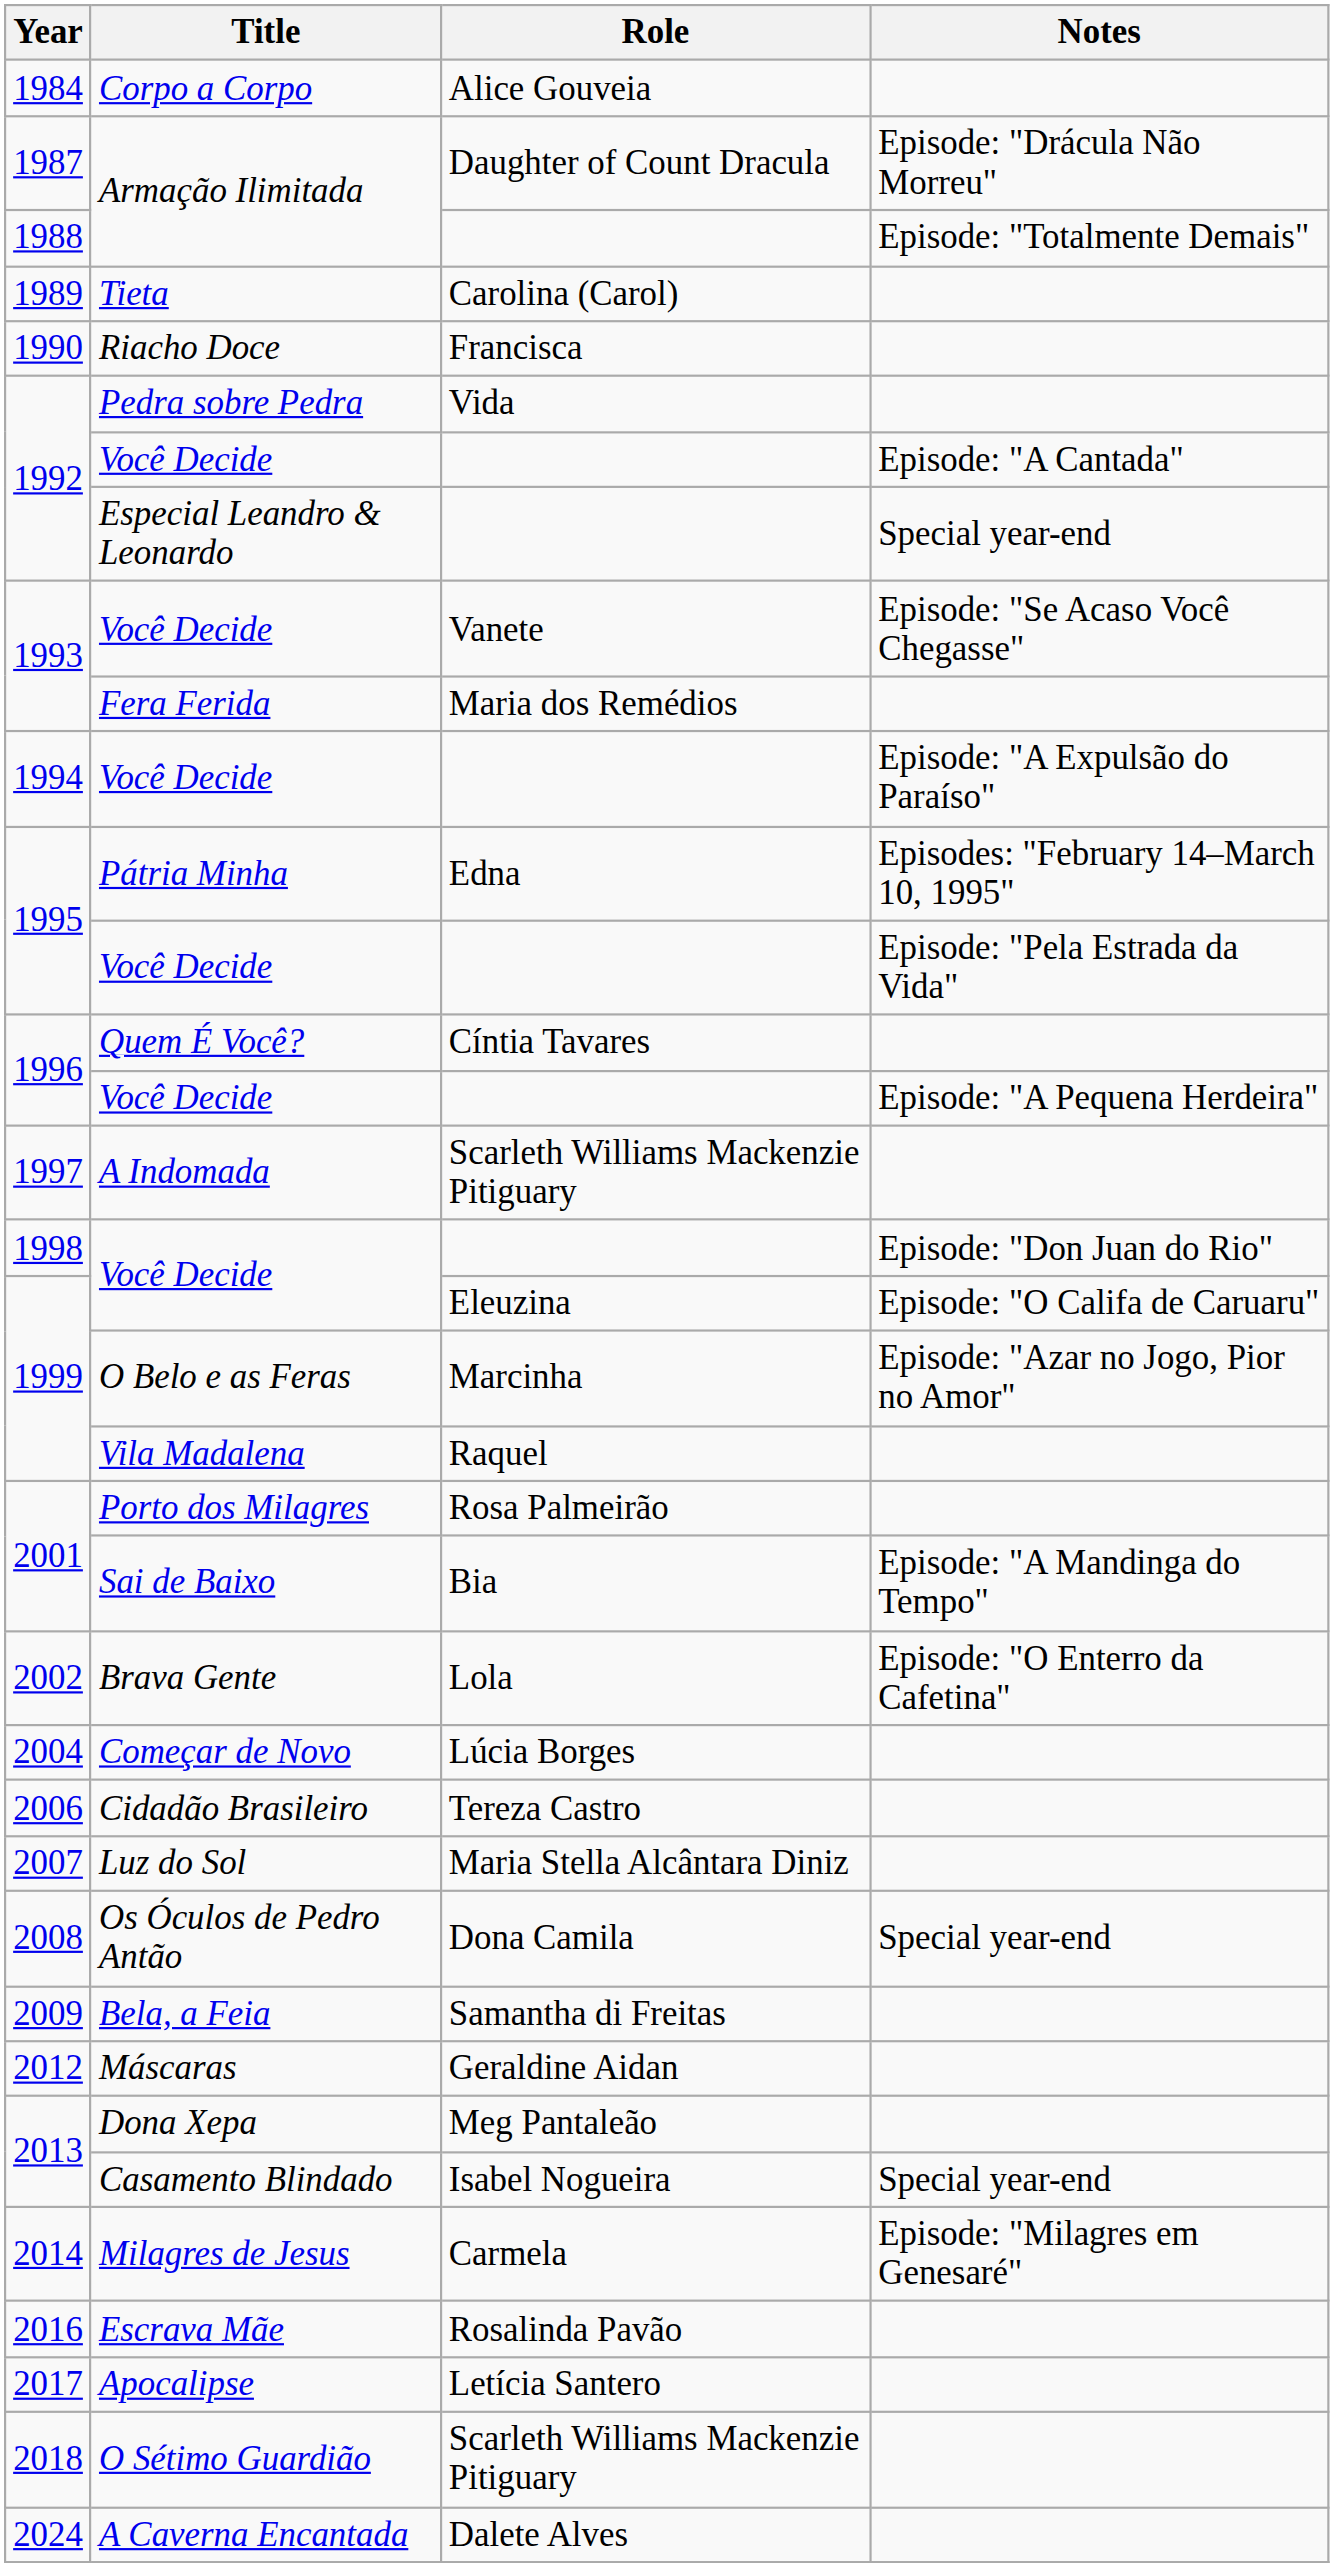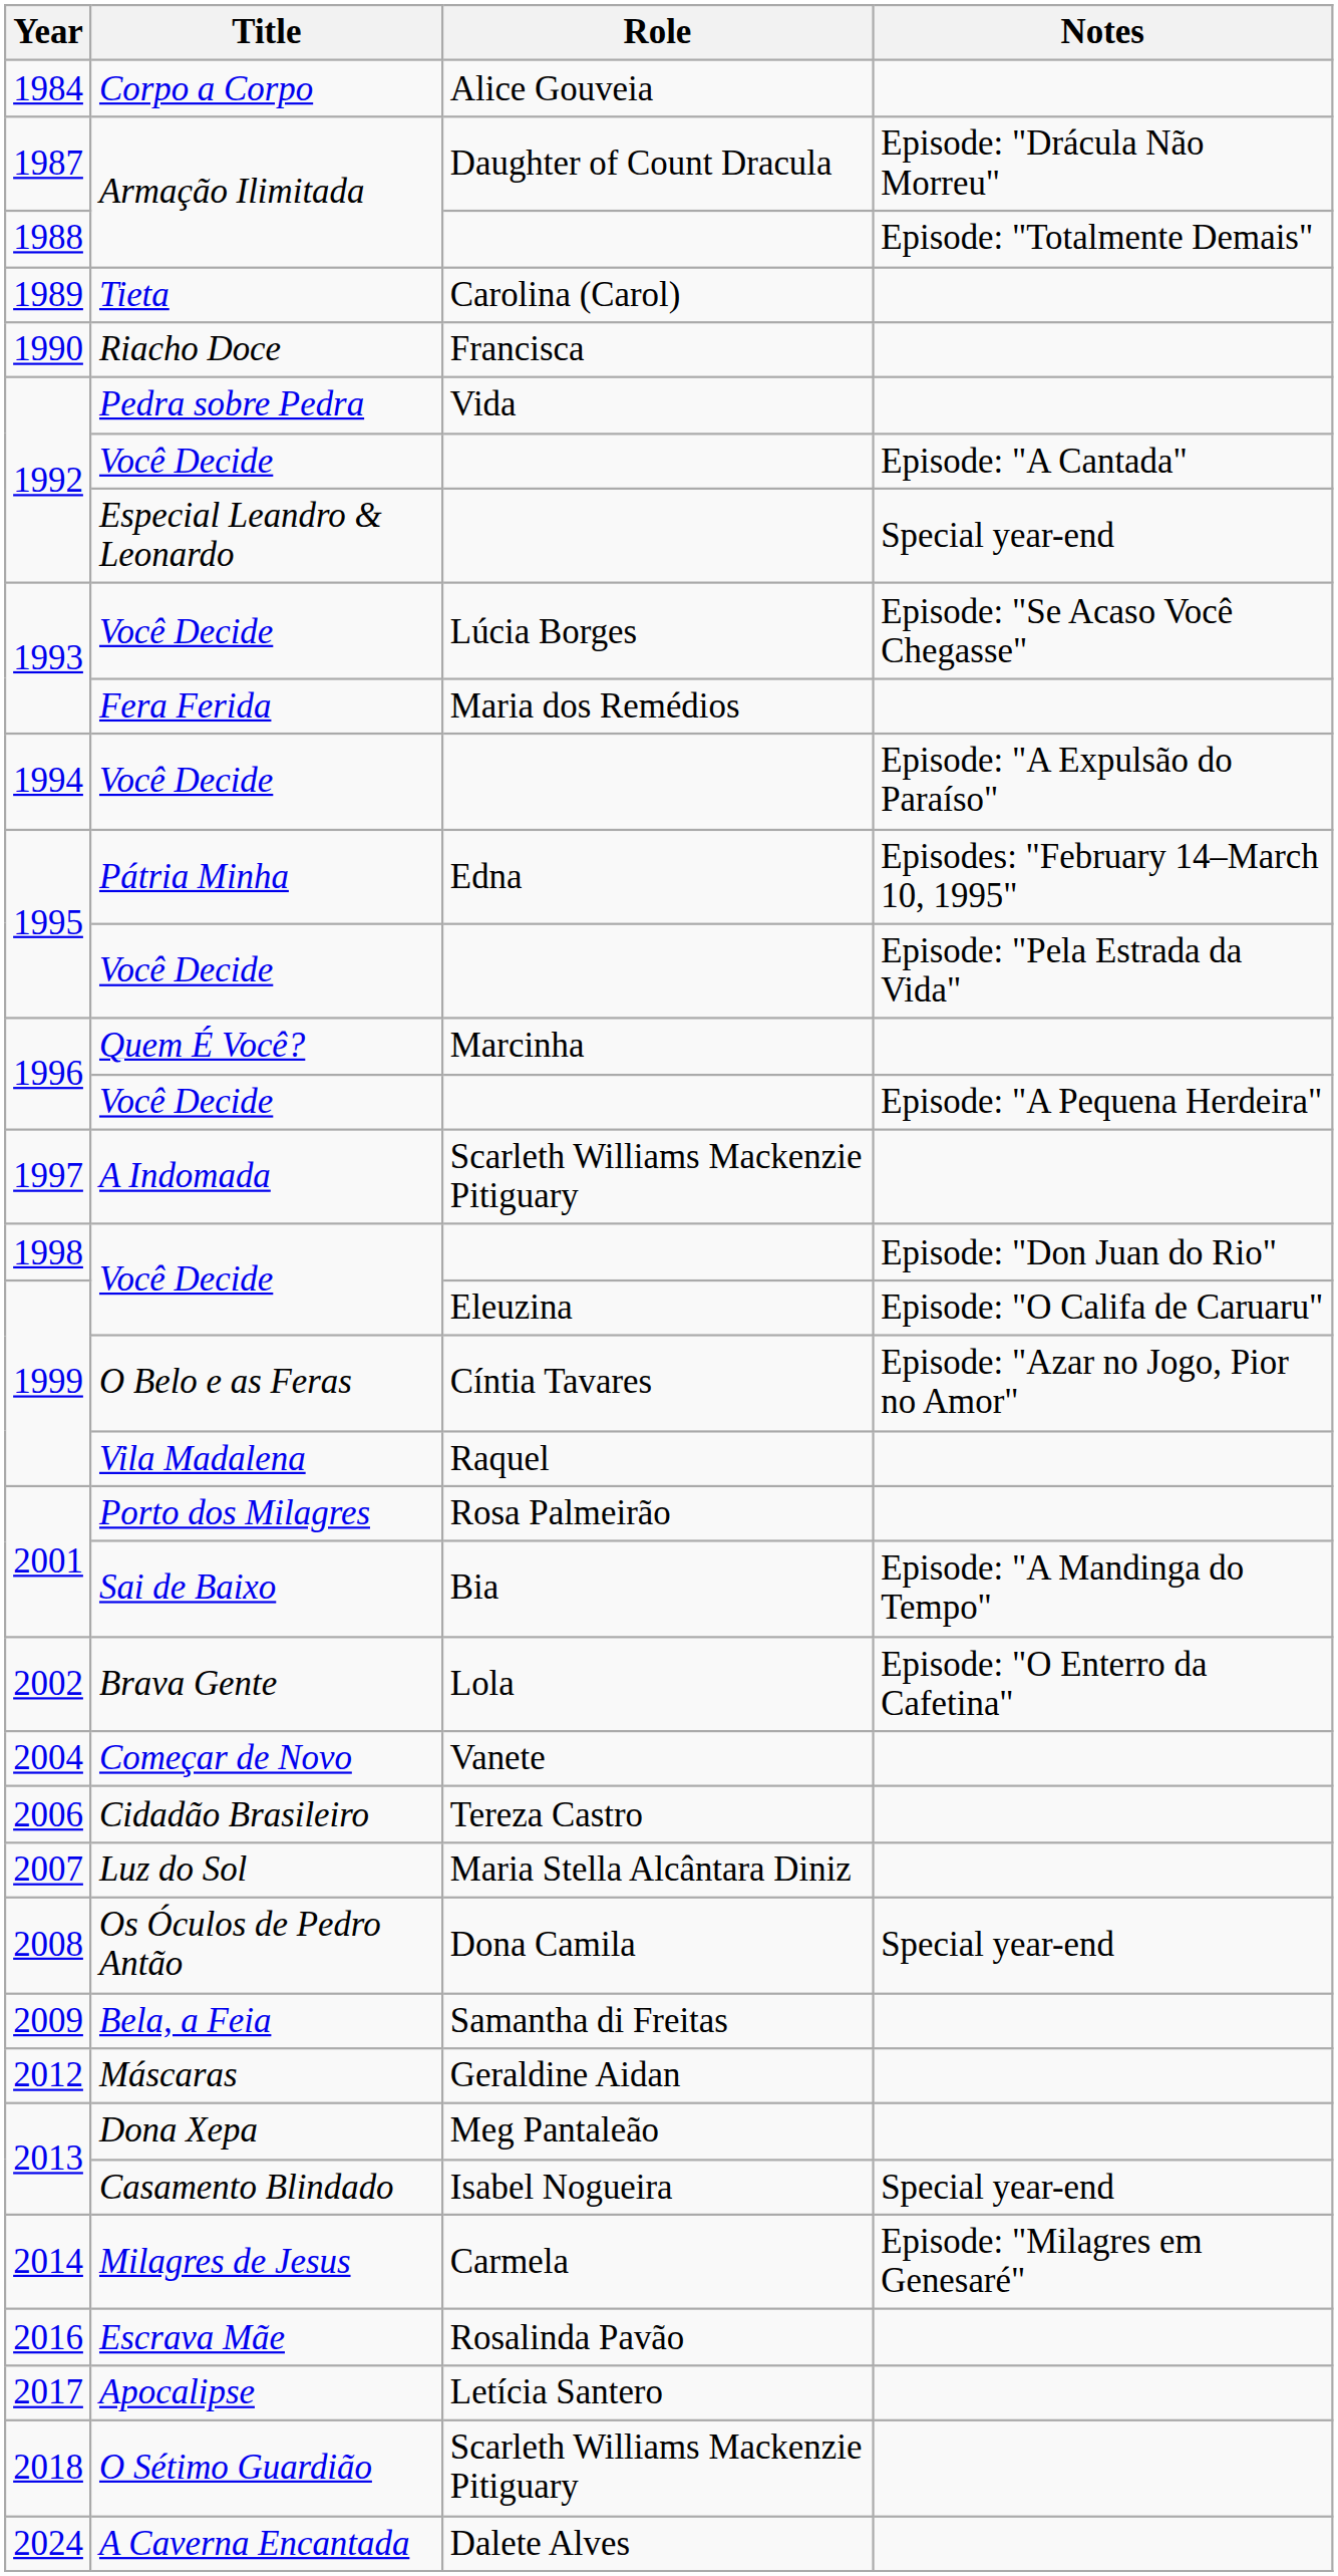 <table class="wikitable">
 <tr>
 <th>Year</th>
 <th>Title</th>
 <th>Role</th>
 <th>Notes</th>
 </tr>
 <tr>
 <td><a href='#'>1984</a></td>
 <td><em><a href='#'>Corpo a Corpo</a></em></td>
 <td>Alice Gouveia</td>
 <td></td>
 </tr>
 <tr>
 <td><a href='#'>1987</a></td>
 <td rowspan="2"><em>Armação Ilimitada</em></td>
 <td>Daughter of Count Dracula</td>
 <td>Episode: "Drácula Não Morreu"</td>
 </tr>
 <tr>
 <td><a href='#'>1988</a></td>
 <td></td>
 <td>Episode: "Totalmente Demais"</td>
 </tr>
 <tr>
 <td><a href='#'>1989</a></td>
 <td><em><a href='#'>Tieta</a></em></td>
 <td>Carolina (Carol)</td>
 <td></td>
 </tr>
 <tr>
 <td><a href='#'>1990</a></td>
 <td><em>Riacho Doce</em></td>
 <td>Francisca</td>
 <td></td>
 </tr>
 <tr>
 <td rowspan="3"><a href='#'>1992</a></td>
 <td><em><a href='#'>Pedra sobre Pedra</a></em></td>
 <td>Vida</td>
 <td></td>
 </tr>
 <tr>
 <td><em><a href='#'>Você Decide</a></em></td>
 <td></td>
 <td>Episode: "A Cantada"</td>
 </tr>
 <tr>
 <td><em>Especial Leandro & Leonardo</em></td>
 <td></td>
 <td>Special year-end</td>
 </tr>
 <tr>
 <td rowspan="2"><a href='#'>1993</a></td>
 <td><em><a href='#'>Você Decide</a></em></td>
-<td>Vanete</td>
+<td>Lúcia Borges</td>
 <td>Episode: "Se Acaso Você Chegasse"</td>
 </tr>
 <tr>
 <td><em><a href='#'>Fera Ferida</a></em></td>
 <td>Maria dos Remédios</td>
 <td></td>
 </tr>
 <tr>
 <td><a href='#'>1994</a></td>
 <td><em><a href='#'>Você Decide</a></em></td>
 <td></td>
 <td>Episode: "A Expulsão do Paraíso"</td>
 </tr>
 <tr>
 <td rowspan="2"><a href='#'>1995</a></td>
 <td><em><a href='#'>Pátria Minha</a></em></td>
 <td>Edna</td>
 <td>Episodes: "February 14–March 10, 1995"</td>
 </tr>
 <tr>
 <td><em><a href='#'>Você Decide</a></em></td>
 <td></td>
 <td>Episode: "Pela Estrada da Vida"</td>
 </tr>
 <tr>
 <td rowspan="2"><a href='#'>1996</a></td>
 <td><em><a href='#'>Quem É Você?</a></em></td>
-<td>Cíntia Tavares</td>
+<td>Marcinha</td>
 <td></td>
 </tr>
 <tr>
 <td><em><a href='#'>Você Decide</a></em></td>
 <td></td>
 <td>Episode: "A Pequena Herdeira"</td>
 </tr>
 <tr>
 <td><a href='#'>1997</a></td>
 <td><em><a href='#'>A Indomada</a></em></td>
 <td>Scarleth Williams Mackenzie Pitiguary</td>
 <td></td>
 </tr>
 <tr>
 <td><a href='#'>1998</a></td>
 <td rowspan="2"><em><a href='#'>Você Decide</a></em></td>
 <td></td>
 <td>Episode: "Don Juan do Rio"</td>
 </tr>
 <tr>
 <td rowspan="3"><a href='#'>1999</a></td>
 <td>Eleuzina</td>
 <td>Episode: "O Califa de Caruaru"</td>
 </tr>
 <tr>
 <td><em>O Belo e as Feras</em></td>
-<td>Marcinha</td>
+<td>Cíntia Tavares</td>
 <td>Episode: "Azar no Jogo, Pior no Amor"</td>
 </tr>
 <tr>
 <td><em><a href='#'>Vila Madalena</a></em></td>
 <td>Raquel</td>
 <td></td>
 </tr>
 <tr>
 <td rowspan="2"><a href='#'>2001</a></td>
 <td><em><a href='#'>Porto dos Milagres</a></em></td>
 <td>Rosa Palmeirão</td>
 <td></td>
 </tr>
 <tr>
 <td><em><a href='#'>Sai de Baixo</a></em></td>
 <td>Bia</td>
 <td>Episode: "A Mandinga do Tempo"</td>
 </tr>
 <tr>
 <td><a href='#'>2002</a></td>
 <td><em>Brava Gente</em></td>
 <td>Lola</td>
 <td>Episode: "O Enterro da Cafetina"</td>
 </tr>
 <tr>
 <td><a href='#'>2004</a></td>
 <td><em><a href='#'>Começar de Novo</a></em></td>
-<td>Lúcia Borges</td>
+<td>Vanete</td>
 <td></td>
 </tr>
 <tr>
 <td><a href='#'>2006</a></td>
 <td><em>Cidadão Brasileiro</em></td>
 <td>Tereza Castro</td>
 <td></td>
 </tr>
 <tr>
 <td><a href='#'>2007</a></td>
 <td><em>Luz do Sol</em></td>
 <td>Maria Stella Alcântara Diniz</td>
 <td></td>
 </tr>
 <tr>
 <td><a href='#'>2008</a></td>
 <td><em>Os Óculos de Pedro Antão</em></td>
 <td>Dona Camila</td>
 <td>Special year-end</td>
 </tr>
 <tr>
 <td><a href='#'>2009</a></td>
 <td><em><a href='#'>Bela, a Feia</a></em></td>
 <td>Samantha di Freitas</td>
 <td></td>
 </tr>
 <tr>
 <td><a href='#'>2012</a></td>
 <td><em>Máscaras</em></td>
 <td>Geraldine Aidan</td>
 <td></td>
 </tr>
 <tr>
 <td rowspan="2"><a href='#'>2013</a></td>
 <td><em>Dona Xepa</em></td>
 <td>Meg Pantaleão</td>
 <td></td>
 </tr>
 <tr>
 <td><em>Casamento Blindado</em></td>
 <td>Isabel Nogueira</td>
 <td>Special year-end</td>
 </tr>
 <tr>
 <td><a href='#'>2014</a></td>
 <td><em><a href='#'>Milagres de Jesus</a></em></td>
 <td>Carmela</td>
 <td>Episode: "Milagres em Genesaré"</td>
 </tr>
 <tr>
 <td><a href='#'>2016</a></td>
 <td><em><a href='#'>Escrava Mãe</a></em></td>
 <td>Rosalinda Pavão</td>
 <td></td>
 </tr>
 <tr>
 <td><a href='#'>2017</a></td>
 <td><em><a href='#'>Apocalipse</a></em></td>
 <td>Letícia Santero</td>
 <td></td>
 </tr>
 <tr>
 <td><a href='#'>2018</a></td>
 <td><em><a href='#'>O Sétimo Guardião</a></em></td>
 <td>Scarleth Williams Mackenzie Pitiguary</td>
 <td></td>
 </tr>
 <tr>
 <td><a href='#'>2024</a></td>
 <td><em><a href='#'>A Caverna Encantada</a></em></td>
 <td>Dalete Alves</td>
 <td></td>
 </tr>
 <tr>
 </tr>
 </table>
